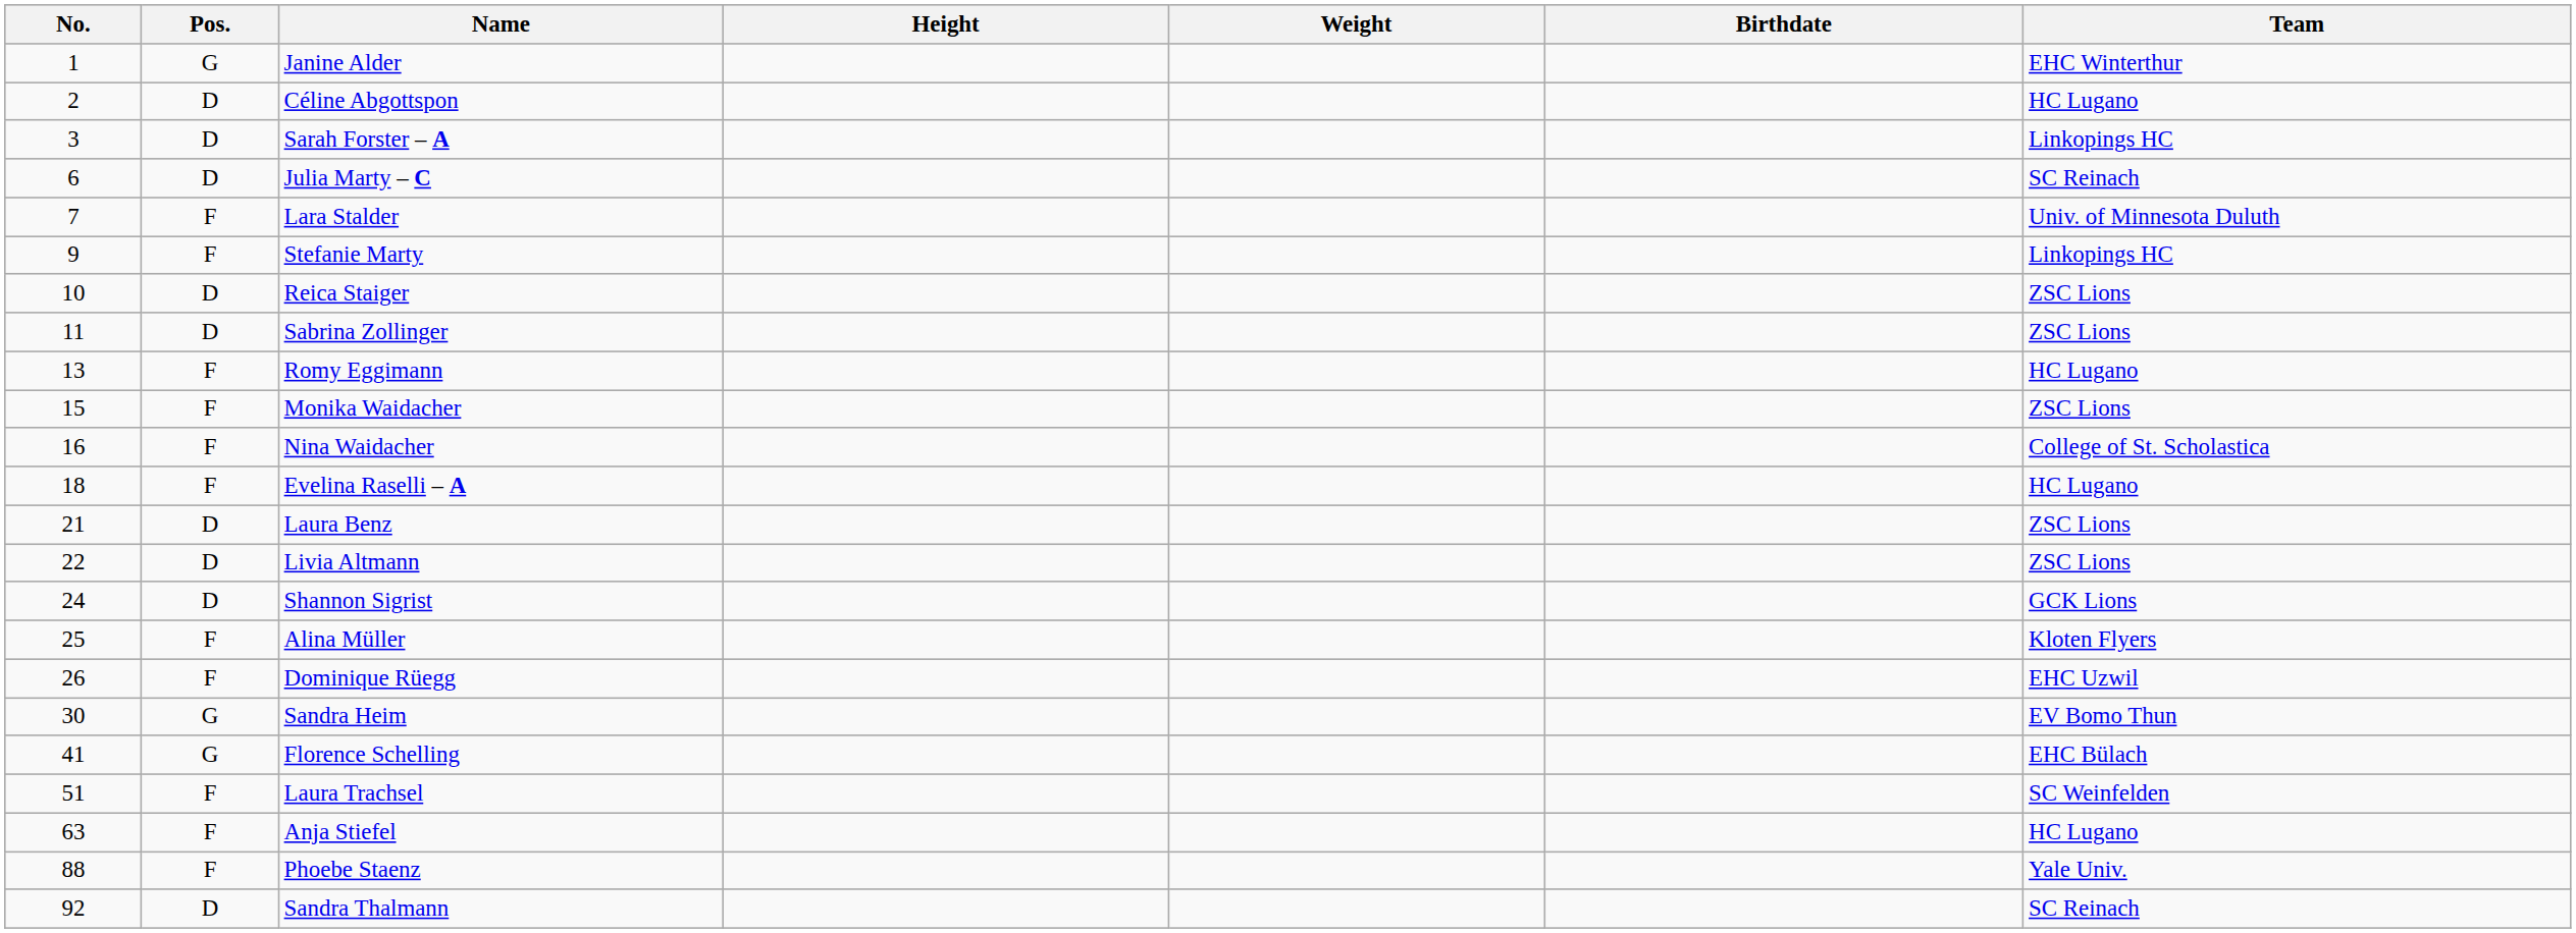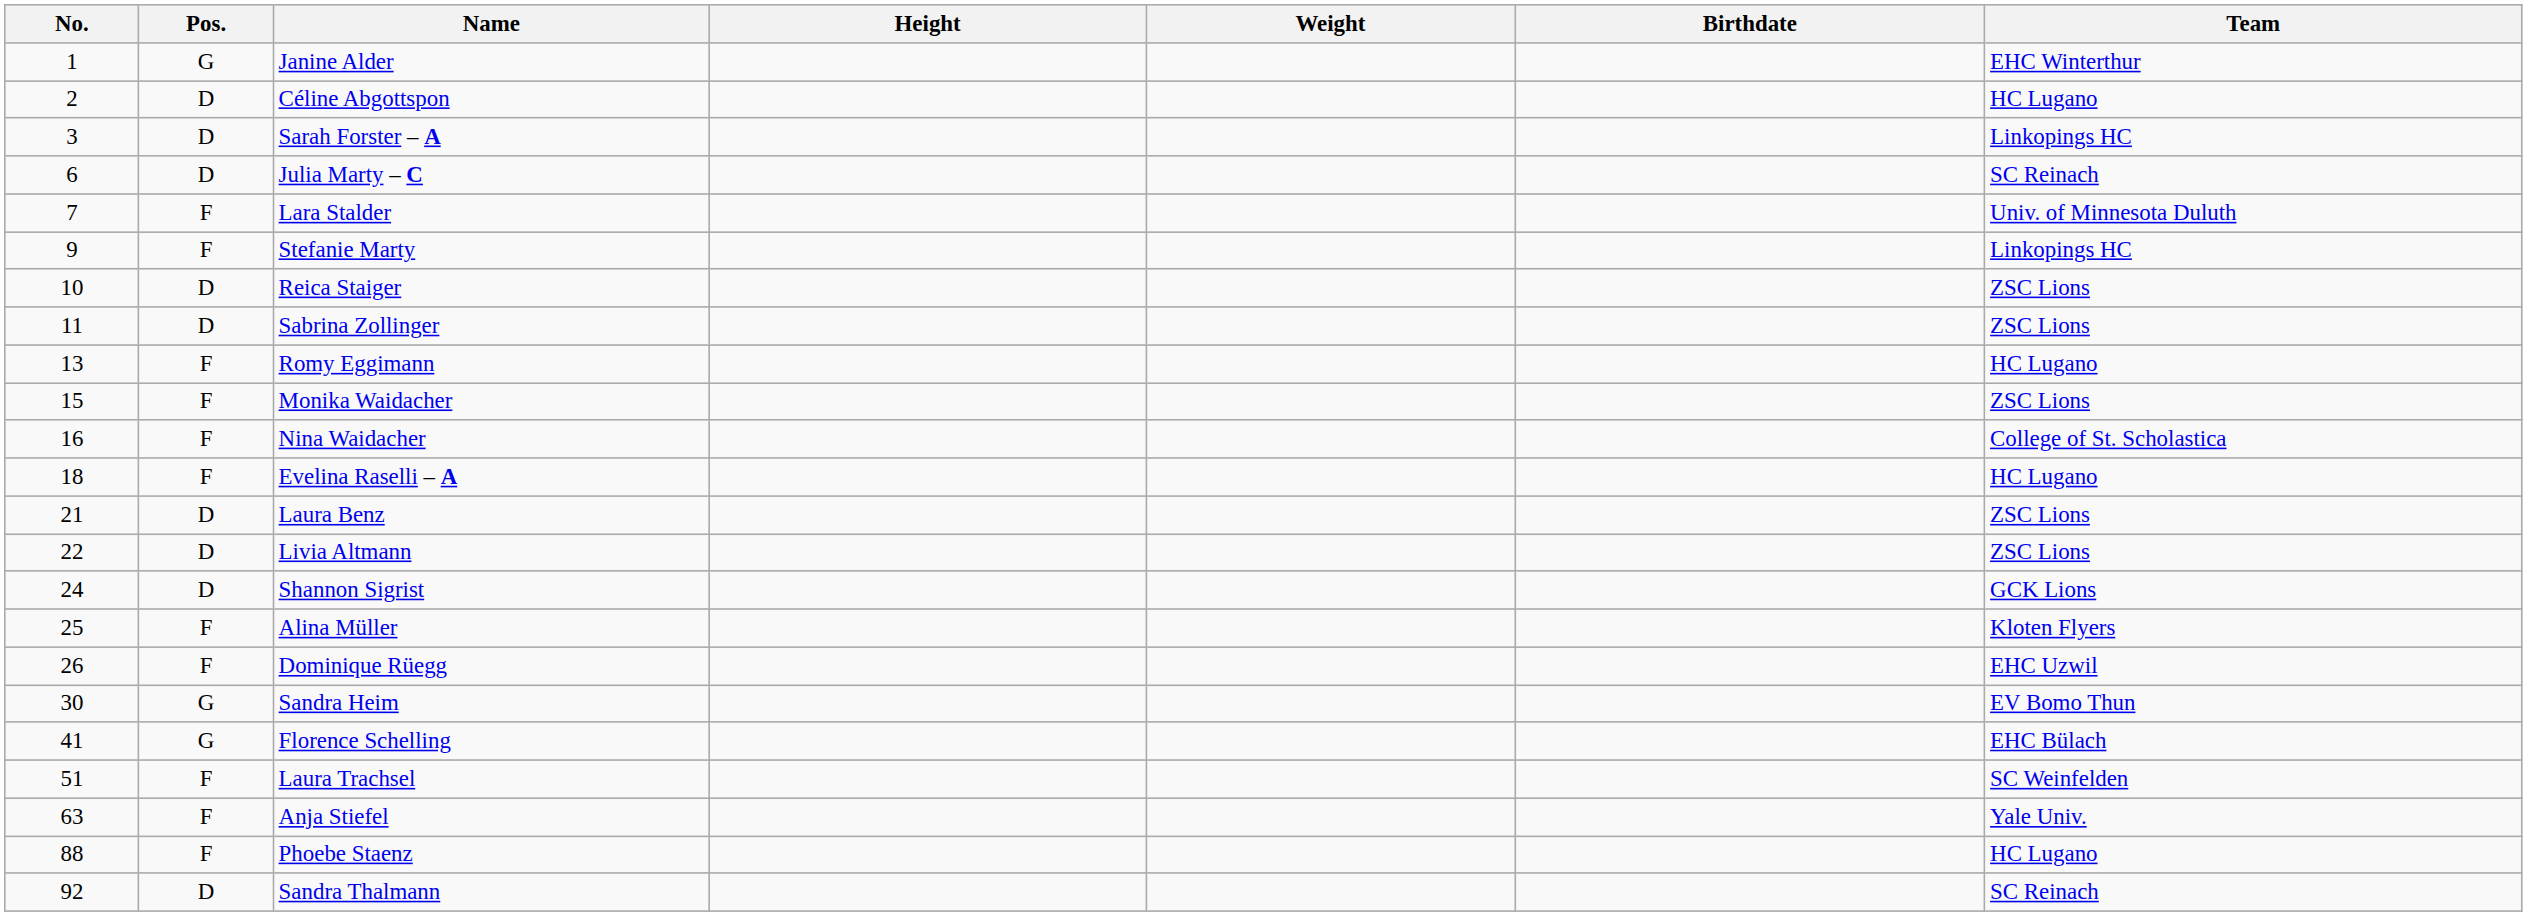 <table width="100%" class="wikitable sortable" style="font-size: 90%; text-align: center;">
 <tr>
 <th style="width:  4%;">No.</th>
 <th style="width:  4%;">Pos.</th>
 <th style="width: 13%;">Name</th>
 <th style="width: 13%;">Height</th>
 <th style="width: 11%;">Weight</th>
 <th style="width: 14%;">Birthdate</th>
 <th style="width: 16%;">Team</th>
 </tr>
 <tr>
 <td>1</td>
 <td>G</td>
 <td align=left><a href='#'>Janine Alder</a></td>
 <td></td>
 <td></td>
 <td></td>
 <td style="text-align:left;"> <a href='#'>EHC Winterthur</a></td>
 </tr>
 <tr>
 <td>2</td>
 <td>D</td>
 <td align=left><a href='#'>Céline Abgottspon</a></td>
 <td></td>
 <td></td>
 <td></td>
 <td style="text-align:left;"> <a href='#'>HC Lugano</a></td>
 </tr>
 <tr>
 <td>3</td>
 <td>D</td>
 <td align=left><a href='#'>Sarah Forster</a> – <strong><a href='#'>A</a></strong></td>
 <td></td>
 <td></td>
 <td></td>
 <td style="text-align:left;"> <a href='#'>Linkopings HC</a></td>
 </tr>
 <tr>
 <td>6</td>
 <td>D</td>
 <td align=left><a href='#'>Julia Marty</a> – <strong><a href='#'>C</a></strong></td>
 <td></td>
 <td></td>
 <td></td>
 <td style="text-align:left;"> <a href='#'>SC Reinach</a></td>
 </tr>
 <tr>
 <td>7</td>
 <td>F</td>
 <td align=left><a href='#'>Lara Stalder</a></td>
 <td></td>
 <td></td>
 <td></td>
 <td style="text-align:left;"> <a href='#'>Univ. of Minnesota Duluth</a></td>
 </tr>
 <tr>
 <td>9</td>
 <td>F</td>
 <td align=left><a href='#'>Stefanie Marty</a></td>
 <td></td>
 <td></td>
 <td></td>
 <td style="text-align:left;"> <a href='#'>Linkopings HC</a></td>
 </tr>
 <tr>
 <td>10</td>
 <td>D</td>
 <td align=left><a href='#'>Reica Staiger</a></td>
 <td></td>
 <td></td>
 <td></td>
 <td style="text-align:left;"> <a href='#'>ZSC Lions</a></td>
 </tr>
 <tr>
 <td>11</td>
 <td>D</td>
 <td align=left><a href='#'>Sabrina Zollinger</a></td>
 <td></td>
 <td></td>
 <td></td>
 <td style="text-align:left;"> <a href='#'>ZSC Lions</a></td>
 </tr>
 <tr>
 <td>13</td>
 <td>F</td>
 <td align=left><a href='#'>Romy Eggimann</a></td>
 <td></td>
 <td></td>
 <td></td>
 <td style="text-align:left;"> <a href='#'>HC Lugano</a></td>
 </tr>
 <tr>
 <td>15</td>
 <td>F</td>
 <td align=left><a href='#'>Monika Waidacher</a></td>
 <td></td>
 <td></td>
 <td></td>
 <td style="text-align:left;"> <a href='#'>ZSC Lions</a></td>
 </tr>
 <tr>
 <td>16</td>
 <td>F</td>
 <td align=left><a href='#'>Nina Waidacher</a></td>
 <td></td>
 <td></td>
 <td></td>
 <td style="text-align:left;"> <a href='#'>College of St. Scholastica</a></td>
 </tr>
 <tr>
 <td>18</td>
 <td>F</td>
 <td align=left><a href='#'>Evelina Raselli</a> – <strong><a href='#'>A</a></strong></td>
 <td></td>
 <td></td>
 <td></td>
 <td style="text-align:left;"> <a href='#'>HC Lugano</a></td>
 </tr>
 <tr>
 <td>21</td>
 <td>D</td>
 <td align=left><a href='#'>Laura Benz</a></td>
 <td></td>
 <td></td>
 <td></td>
 <td style="text-align:left;"> <a href='#'>ZSC Lions</a></td>
 </tr>
 <tr>
 <td>22</td>
 <td>D</td>
 <td align=left><a href='#'>Livia Altmann</a></td>
 <td></td>
 <td></td>
 <td></td>
 <td style="text-align:left;"> <a href='#'>ZSC Lions</a></td>
 </tr>
 <tr>
 <td>24</td>
 <td>D</td>
 <td align=left><a href='#'>Shannon Sigrist</a></td>
 <td></td>
 <td></td>
 <td></td>
 <td style="text-align:left;"> <a href='#'>GCK Lions</a></td>
 </tr>
 <tr>
 <td>25</td>
 <td>F</td>
 <td align=left><a href='#'>Alina Müller</a></td>
 <td></td>
 <td></td>
 <td></td>
 <td style="text-align:left;"> <a href='#'>Kloten Flyers</a></td>
 </tr>
 <tr>
 <td>26</td>
 <td>F</td>
 <td align=left><a href='#'>Dominique Rüegg</a></td>
 <td></td>
 <td></td>
 <td></td>
 <td style="text-align:left;"> <a href='#'>EHC Uzwil</a></td>
 </tr>
 <tr>
 <td>30</td>
 <td>G</td>
 <td align=left><a href='#'>Sandra Heim</a></td>
 <td></td>
 <td></td>
 <td></td>
 <td style="text-align:left;"> <a href='#'>EV Bomo Thun</a></td>
 </tr>
 <tr>
 <td>41</td>
 <td>G</td>
 <td align=left><a href='#'>Florence Schelling</a></td>
 <td></td>
 <td></td>
 <td></td>
 <td style="text-align:left;"> <a href='#'>EHC Bülach</a></td>
 </tr>
 <tr>
 <td>51</td>
 <td>F</td>
 <td align=left><a href='#'>Laura Trachsel</a></td>
 <td></td>
 <td></td>
 <td></td>
 <td style="text-align:left;"> <a href='#'>SC Weinfelden</a></td>
 </tr>
 <tr>
 <td>63</td>
 <td>F</td>
 <td align=left><a href='#'>Anja Stiefel</a></td>
 <td></td>
 <td></td>
 <td></td>
-<td style="text-align:left;"> <a href='#'>HC Lugano</a></td>
+<td style="text-align:left;"> <a href='#'>Yale Univ.</a></td>
 </tr>
 <tr>
 <td>88</td>
 <td>F</td>
 <td align=left><a href='#'>Phoebe Staenz</a></td>
 <td></td>
 <td></td>
 <td></td>
-<td style="text-align:left;"> <a href='#'>Yale Univ.</a></td>
+<td style="text-align:left;"> <a href='#'>HC Lugano</a></td>
 </tr>
 <tr>
 <td>92</td>
 <td>D</td>
 <td align=left><a href='#'>Sandra Thalmann</a></td>
 <td></td>
 <td></td>
 <td></td>
 <td style="text-align:left;"> <a href='#'>SC Reinach</a></td>
 </tr>
 </table>
